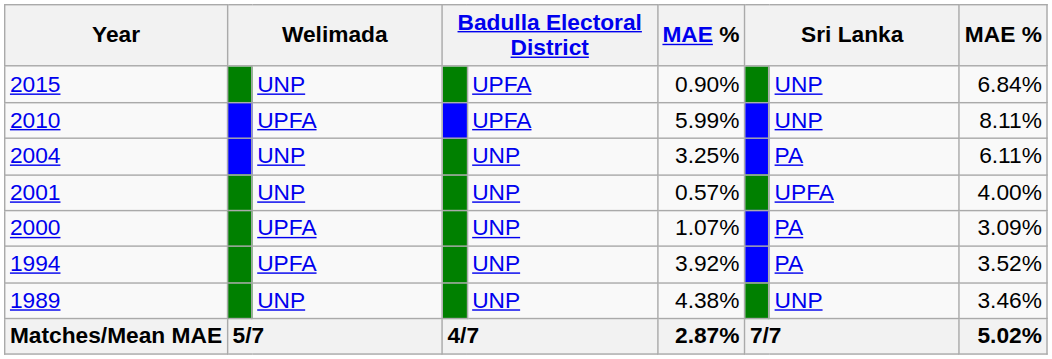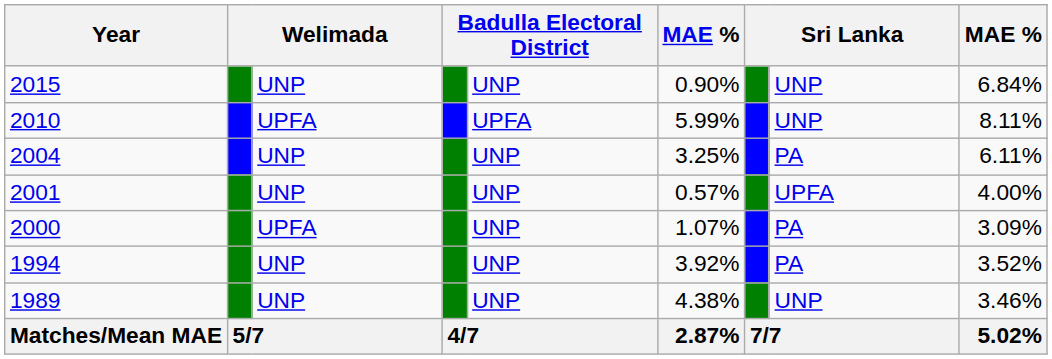 <table class="wikitable">
 <tr>
 <th>Year</th>
 <th colspan="2" width="144px">Welimada</th>
 <th colspan="2" width="144px"><a href='#'>Badulla Electoral District</a></th>
 <th><a href='#'>MAE</a> %</th>
 <th colspan="2" width="144px">Sri Lanka</th>
 <th>MAE %</th>
 </tr>
 <tr>
 <td><a href='#'>2015</a></td>
 <td style="background-color:green;" width="10px"></td>
 <td style="text-align:left;"><a href='#'>UNP</a></td>
 <td style="background-color:green;" width="10px"></td>
-<td style="text-align:left;"><a href='#'>UPFA</a></td>
+<td style="text-align:left;"><a href='#'>UNP</a></td>
 <td style="text-align:right;">0.90%</td>
 <td style="background-color:green;" width="10px"></td>
 <td style="text-align:left;"><a href='#'>UNP</a></td>
 <td style="text-align:right;">6.84%</td>
 </tr>
 <tr>
 <td><a href='#'>2010</a></td>
 <td style="background-color:blue;" width="10px"></td>
 <td style="text-align:left;"><a href='#'>UPFA</a></td>
 <td style="background-color:blue;" width="10px"></td>
 <td style="text-align:left;"><a href='#'>UPFA</a></td>
 <td style="text-align:right;">5.99%</td>
 <td style="background-color:blue;" width="10px"></td>
 <td style="text-align:left;"><a href='#'>UNP</a></td>
 <td style="text-align:right;">8.11%</td>
 </tr>
 <tr>
 <td><a href='#'>2004</a></td>
 <td style="background-color:blue;" width="10px"></td>
 <td style="text-align:left;"><a href='#'>UNP</a></td>
 <td style="background-color:green;" width="10px"></td>
 <td style="text-align:left;"><a href='#'>UNP</a></td>
 <td style="text-align:right;">3.25%</td>
 <td style="background-color:blue;" width="10px"></td>
 <td style="text-align:left;"><a href='#'>PA</a></td>
 <td style="text-align:right;">6.11%</td>
 </tr>
 <tr>
 <td><a href='#'>2001</a></td>
 <td style="background-color:green;" width="10px"></td>
 <td style="text-align:left;"><a href='#'>UNP</a></td>
 <td style="background-color:green;" width="10px"></td>
 <td style="text-align:left;"><a href='#'>UNP</a></td>
 <td style="text-align:right;">0.57%</td>
 <td style="background-color:green;" width="10px"></td>
 <td style="text-align:left;"><a href='#'>UPFA</a></td>
 <td style="text-align:right;">4.00%</td>
 </tr>
 <tr>
 <td><a href='#'>2000</a></td>
 <td style="background-color:green;" width="10px"></td>
 <td style="text-align:left;"><a href='#'>UPFA</a></td>
 <td style="background-color:green;" width="10px"></td>
 <td style="text-align:left;"><a href='#'>UNP</a></td>
 <td style="text-align:right;">1.07%</td>
 <td style="background-color:blue;" width="10px"></td>
 <td style="text-align:left;"><a href='#'>PA</a></td>
 <td style="text-align:right;">3.09%</td>
 </tr>
 <tr>
 <td><a href='#'>1994</a></td>
 <td style="background-color:green;" width="10px"></td>
-<td style="text-align:left;"><a href='#'>UPFA</a></td>
+<td style="text-align:left;"><a href='#'>UNP</a></td>
 <td style="background-color:green;" width="10px"></td>
 <td style="text-align:left;"><a href='#'>UNP</a></td>
 <td style="text-align:right;">3.92%</td>
 <td style="background-color:blue;" width="10px"></td>
 <td style="text-align:left;"><a href='#'>PA</a></td>
 <td style="text-align:right;">3.52%</td>
 </tr>
 <tr>
 <td><a href='#'>1989</a></td>
 <td style="background-color:green;" width="10px"></td>
 <td style="text-align:left;"><a href='#'>UNP</a></td>
 <td style="background-color:green;" width="10px"></td>
 <td style="text-align:left;"><a href='#'>UNP</a></td>
 <td style="text-align:right;">4.38%</td>
 <td style="background-color:green;" width="10px"></td>
 <td style="text-align:left;"><a href='#'>UNP</a></td>
 <td style="text-align:right;">3.46%</td>
 </tr>
 <tr>
 <th>Matches/Mean MAE</th>
 <th style="text-align:left;"colspan="2" width="144px">5/7</th>
 <th style="text-align:left;"colspan="2" width="144px">4/7</th>
 <th style="text-align:right;">2.87%</th>
 <th style="text-align:left;"colspan="2" width="144px">7/7</th>
 <th style="text-align:right;">5.02%</th>
 </tr>
 </table>
